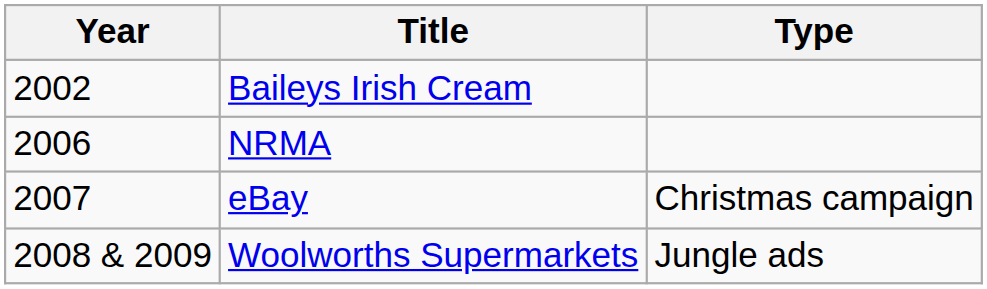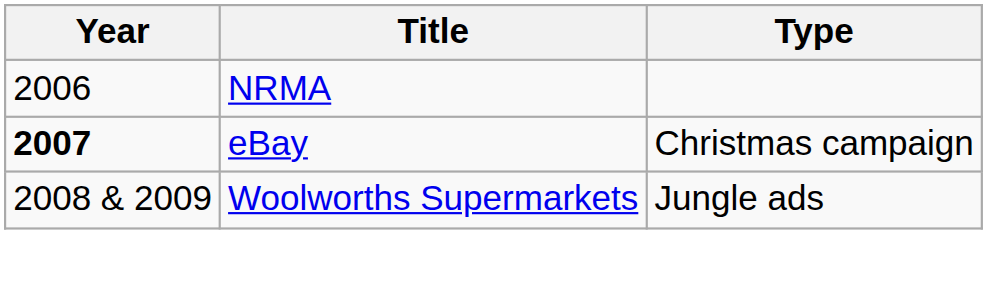 <table class="wikitable sortable">
 <tr>
 <th>Year</th>
 <th>Title</th>
 <th class="unsortable">Type</th>
 </tr>
 <tr>
-<td>2002</td>
-<td><a href='#'>Baileys Irish Cream</a></td>
-<td></td>
-</tr>
-<tr>
 <td>2006</td>
 <td><a href='#'>NRMA</a></td>
 <td></td>
 </tr>
 <tr>
-<td>2007</td>
+<td><strong>2007</strong></td>
 <td><a href='#'>eBay</a></td>
 <td>Christmas campaign</td>
 </tr>
 <tr>
 <td>2008 & 2009</td>
 <td><a href='#'>Woolworths Supermarkets</a></td>
 <td>Jungle ads</td>
 </tr>
 </table>
